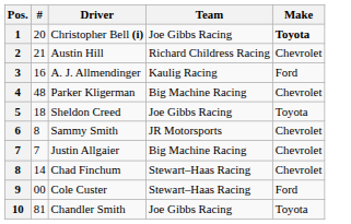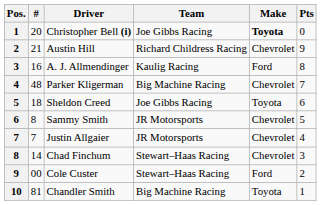 <table class="wikitable" style="font-size:95%">
 <tr>
 <th>Pos.</th>
 <th>#</th>
 <th>Driver</th>
 <th>Team</th>
 <th>Make</th>
+<th>Pts</th>
 </tr>
 <tr>
 <th>1</th>
 <td>20</td>
 <td>Christopher Bell <strong>(i)</strong></td>
 <td>Joe Gibbs Racing</td>
 <td><strong>Toyota</strong></td>
+<td>0</td>
 </tr>
 <tr>
 <th>2</th>
 <td>21</td>
 <td>Austin Hill</td>
 <td>Richard Childress Racing</td>
 <td>Chevrolet</td>
+<td>9</td>
 </tr>
 <tr>
 <th>3</th>
 <td>16</td>
 <td>A. J. Allmendinger</td>
 <td>Kaulig Racing</td>
 <td>Ford</td>
+<td>8</td>
 </tr>
 <tr>
 <th>4</th>
 <td>48</td>
 <td>Parker Kligerman</td>
 <td>Big Machine Racing</td>
 <td>Chevrolet</td>
+<td>7</td>
 </tr>
 <tr>
 <th>5</th>
 <td>18</td>
 <td>Sheldon Creed</td>
 <td>Joe Gibbs Racing</td>
 <td>Toyota</td>
+<td>6</td>
 </tr>
 <tr>
 <th>6</th>
 <td>8</td>
 <td>Sammy Smith</td>
 <td>JR Motorsports</td>
 <td>Chevrolet</td>
+<td>5</td>
 </tr>
 <tr>
 <th>7</th>
 <td>7</td>
 <td>Justin Allgaier</td>
-<td>Big Machine Racing</td>
+<td>JR Motorsports</td>
 <td>Chevrolet</td>
+<td>4</td>
 </tr>
 <tr>
 <th>8</th>
 <td>14</td>
 <td>Chad Finchum</td>
 <td>Stewart–Haas Racing</td>
 <td>Chevrolet</td>
+<td>3</td>
 </tr>
 <tr>
 <th>9</th>
 <td>00</td>
 <td>Cole Custer</td>
 <td>Stewart–Haas Racing</td>
 <td>Ford</td>
+<td>2</td>
 </tr>
 <tr>
 <th>10</th>
 <td>81</td>
 <td>Chandler Smith</td>
-<td>Joe Gibbs Racing</td>
+<td>Big Machine Racing</td>
 <td>Toyota</td>
+<td>1</td>
 </tr>
 </table>
